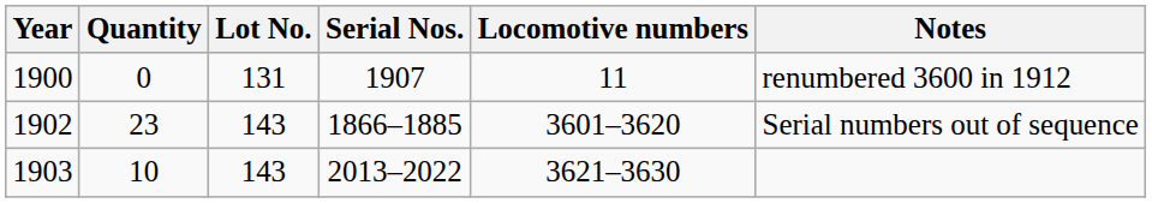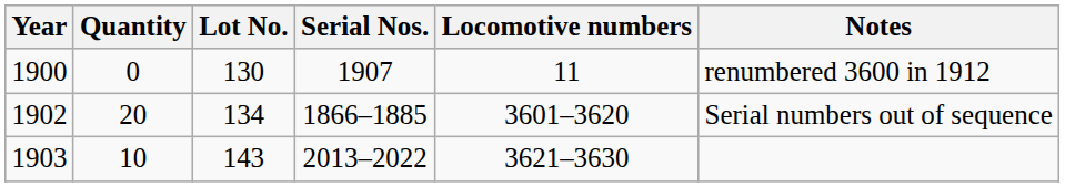 <table class="wikitable" style="text-align:center">
 <tr>
 <th>Year</th>
 <th>Quantity</th>
 <th>Lot No.</th>
 <th>Serial Nos.</th>
 <th>Locomotive numbers</th>
 <th>Notes</th>
 </tr>
 <tr>
 <td>1900</td>
 <td>0</td>
-<td>131</td>
+<td>130</td>
 <td>1907</td>
 <td>11</td>
 <td align=left>renumbered 3600 in 1912</td>
 </tr>
 <tr>
 <td>1902</td>
-<td>23</td>
-<td>143</td>
+<td>20</td>
+<td>134</td>
 <td>1866–1885</td>
 <td>3601–3620</td>
 <td align=left>Serial numbers out of sequence</td>
 </tr>
 <tr>
 <td>1903</td>
 <td>10</td>
 <td>143</td>
 <td>2013–2022</td>
 <td>3621–3630</td>
 <td align=left></td>
 </tr>
 </table>
